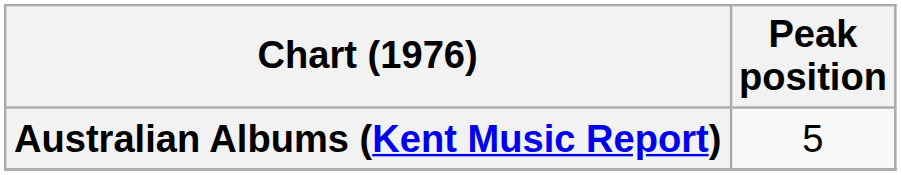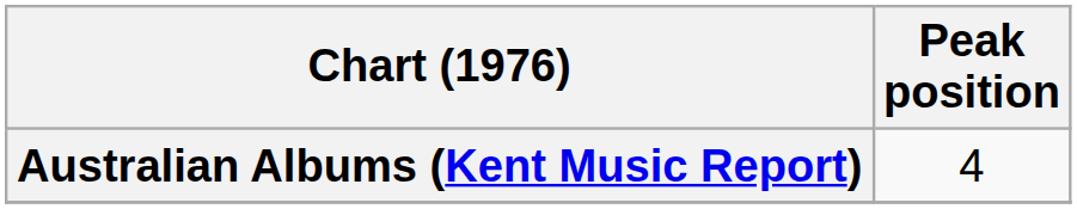 <table class="wikitable sortable plainrowheaders" style="text-align:center">
 <tr>
 <th>Chart (1976)</th>
 <th>Peak<br>position</th>
 </tr>
 <tr>
 <th scope="row">Australian Albums (<a href='#'>Kent Music Report</a>)</th>
-<td>5</td>
+<td>4</td>
 </tr>
 <tr>
 </tr>
 <tr>
 </tr>
 <tr>
 </tr>
 <tr>
 </tr>
 </table>
